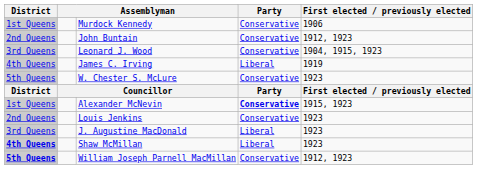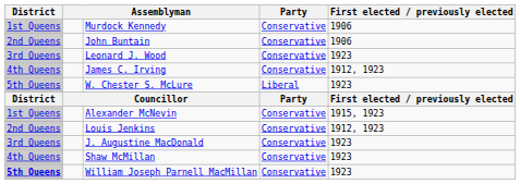 <table class="wikitable sortable">
 <tr>
 <th>District</th>
 <th colspan="2">Assemblyman</th>
 <th>Party</th>
 <th>First elected / previously elected</th>
 </tr>
 <tr>
 <td bgcolor="CCCCCC"><a href='#'>1st Queens</a></td>
 <td>   </td>
 <td><a href='#'>Murdock Kennedy</a></td>
 <td><a href='#'>Conservative</a></td>
 <td>1906</td>
 </tr>
 <tr>
 <td bgcolor="CCCCCC"><a href='#'>2nd Queens</a></td>
 <td>   </td>
 <td><a href='#'>John Buntain</a></td>
 <td><a href='#'>Conservative</a></td>
-<td>1912, 1923</td>
+<td>1906</td>
 </tr>
 <tr>
 <td bgcolor="CCCCCC"><a href='#'>3rd Queens</a></td>
 <td>   </td>
 <td><a href='#'>Leonard J. Wood</a></td>
 <td><a href='#'>Conservative</a></td>
-<td>1904, 1915, 1923</td>
+<td>1923</td>
 </tr>
 <tr>
 <td bgcolor="CCCCCC"><a href='#'>4th Queens</a></td>
 <td>   </td>
 <td><a href='#'>James C. Irving</a></td>
-<td><a href='#'>Liberal</a></td>
-<td>1919</td>
+<td><a href='#'>Conservative</a></td>
+<td>1912, 1923</td>
 </tr>
 <tr>
 <td bgcolor="CCCCCC"><a href='#'>5th Queens</a></td>
 <td>   </td>
 <td><a href='#'>W. Chester S. McLure</a></td>
-<td><a href='#'>Conservative</a></td>
+<td><a href='#'>Liberal</a></td>
 <td>1923</td>
 </tr>
 <tr>
 <th>District</th>
 <th colspan="2">Councillor</th>
 <th>Party</th>
 <th>First elected / previously elected</th>
 </tr>
 <tr>
 <td bgcolor="CCCCCC"><a href='#'>1st Queens</a></td>
 <td>   </td>
 <td><a href='#'>Alexander McNevin</a></td>
-<td><strong><a href='#'>Conservative</a></strong></td>
+<td><a href='#'>Conservative</a></td>
 <td>1915, 1923</td>
 </tr>
 <tr>
 <td bgcolor="CCCCCC"><a href='#'>2nd Queens</a></td>
 <td>   </td>
 <td><a href='#'>Louis Jenkins</a></td>
 <td><a href='#'>Conservative</a></td>
-<td>1923</td>
+<td>1912, 1923</td>
 </tr>
 <tr>
 <td bgcolor="CCCCCC"><a href='#'>3rd Queens</a></td>
 <td>   </td>
 <td><a href='#'>J. Augustine MacDonald</a></td>
-<td><a href='#'>Liberal</a></td>
+<td><a href='#'>Conservative</a></td>
 <td>1923</td>
 </tr>
 <tr>
-<td bgcolor="CCCCCC"><strong><a href='#'>4th Queens</a></strong></td>
+<td bgcolor="CCCCCC"><a href='#'>4th Queens</a></td>
 <td>   </td>
 <td><a href='#'>Shaw McMillan</a></td>
-<td><a href='#'>Liberal</a></td>
+<td><a href='#'>Conservative</a></td>
 <td>1923</td>
 </tr>
 <tr>
 <td bgcolor="CCCCCC"><strong><a href='#'>5th Queens</a></strong></td>
 <td>   </td>
 <td><a href='#'>William Joseph Parnell MacMillan</a></td>
 <td><a href='#'>Conservative</a></td>
-<td>1912, 1923</td>
+<td>1923</td>
 </tr>
 </table>
